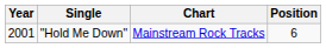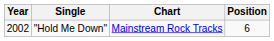 <table class="wikitable">
 <tr>
 <th>Year</th>
 <th>Single</th>
 <th>Chart</th>
 <th>Position</th>
 </tr>
 <tr>
-<td>2001</td>
+<td>2002</td>
 <td>"Hold Me Down"</td>
 <td><a href='#'>Mainstream Rock Tracks</a></td>
 <td align="center">6</td>
 </tr>
 </table>
